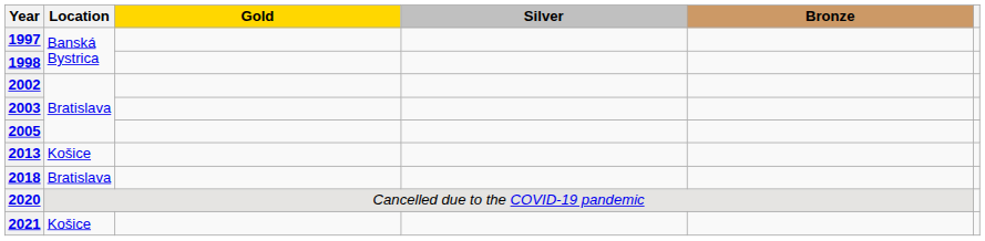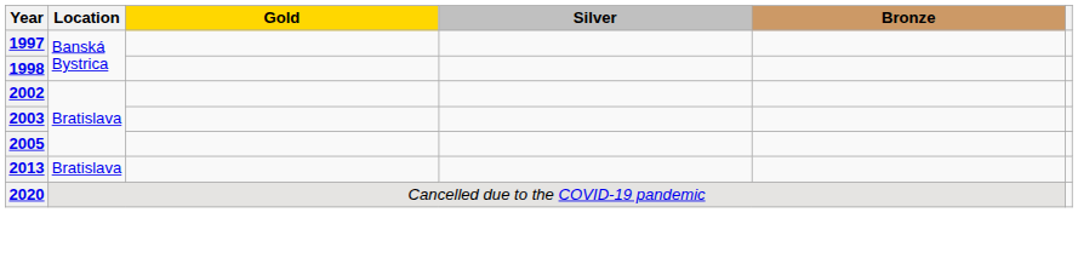 <table class="wikitable unsortable" style="text-align:left; width:85%">
 <tr>
 <th scope="col" style="text-align:center">Year</th>
 <th scope="col" style="text-align:center">Location</th>
 <td scope="col" style="text-align:center; width:30%; background:gold"><strong>Gold</strong></td>
 <td scope="col" style="text-align:center; width:30%; background:silver"><strong>Silver</strong></td>
 <td scope="col" style="text-align:center; width:30%; background:#c96"><strong>Bronze</strong></td>
 <th scope="col" style="text-align:center"></th>
 </tr>
 <tr>
 <th scope="row" style="text-align:left"><a href='#'>1997</a></th>
 <td rowspan="2"><a href='#'>Banská Bystrica</a></td>
 <td></td>
 <td></td>
 <td></td>
 <td></td>
 </tr>
 <tr>
 <th scope="row" style="text-align:left"><a href='#'>1998</a></th>
 <td></td>
 <td></td>
 <td></td>
 <td></td>
 </tr>
 <tr>
 <th scope="row" style="text-align:left"><a href='#'>2002</a></th>
 <td rowspan="3"><a href='#'>Bratislava</a></td>
 <td></td>
 <td></td>
 <td></td>
 <td></td>
 </tr>
 <tr>
 <th scope="row" style="text-align:left"><a href='#'>2003</a></th>
 <td></td>
 <td></td>
 <td></td>
 <td></td>
 </tr>
 <tr>
 <th scope="row" style="text-align:left"><a href='#'>2005</a></th>
 <td></td>
 <td></td>
 <td></td>
 <td></td>
 </tr>
 <tr>
 <th scope="row" style="text-align:left"><a href='#'>2013</a></th>
-<td><a href='#'>Košice</a></td>
-<td></td>
-<td></td>
-<td></td>
-<td></td>
-</tr>
-<tr>
-<th scope="row" style="text-align:left"><a href='#'>2018</a></th>
 <td><a href='#'>Bratislava</a></td>
 <td></td>
 <td></td>
 <td></td>
 <td></td>
 </tr>
 <tr>
 <th scope="row" style="text-align:left"><a href='#'>2020</a></th>
 <td colspan="4" align="center" bgcolor="e5e4e2"><em>Cancelled due to the <a href='#'>COVID-19 pandemic</a></em></td>
 <td></td>
 </tr>
-<tr>
-<th scope="row" style="text-align:left"><a href='#'>2021</a></th>
-<td><a href='#'>Košice</a></td>
-<td></td>
-<td></td>
-<td></td>
-<td></td>
-</tr>
 </table>
